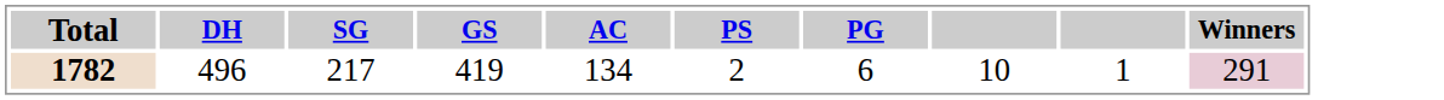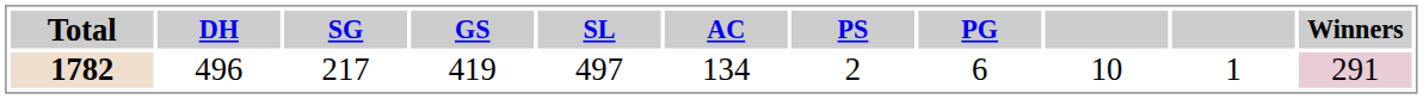 <table style="border: 1px solid #999; background-color:#FFFFFF; line-height:16px; text-align:center">
 <tr>
 <th style="background-color: #ccc;" width="70">Total</th>
 <th style="background-color: #ccc;" width="60"><small><a href='#'>DH</a></small></th>
 <th style="background-color: #ccc;" width="60"><small><a href='#'>SG</a></small></th>
 <th style="background-color: #ccc;" width="60"><small><a href='#'>GS</a></small></th>
+<th style="background-color: #ccc;" width="60"><small><a href='#'>SL</a></small></th>
 <th style="background-color: #ccc;" width="60"><small><a href='#'>AC</a></small></th>
 <th style="background-color: #ccc;" width="60"><small><a href='#'>PS</a></small></th>
 <th style="background-color: #ccc;" width="60"><small><a href='#'>PG</a></small></th>
 <th style="background-color: #ccc;" width="60"><small></small></th>
 <th style="background-color: #ccc;" width="60"><small></small></th>
 <th style="background-color: #ccc;" width="55"><small>Winners</small></th>
 </tr>
 <tr>
 <td bgcolor=#EFDECD><strong>1782</strong></td>
 <td>496</td>
 <td>217</td>
 <td>419</td>
+<td>497</td>
 <td>134</td>
 <td>2</td>
 <td>6</td>
 <td>10</td>
 <td>1</td>
 <td bgcolor=#E8CCD7>291</td>
 </tr>
 </table>
